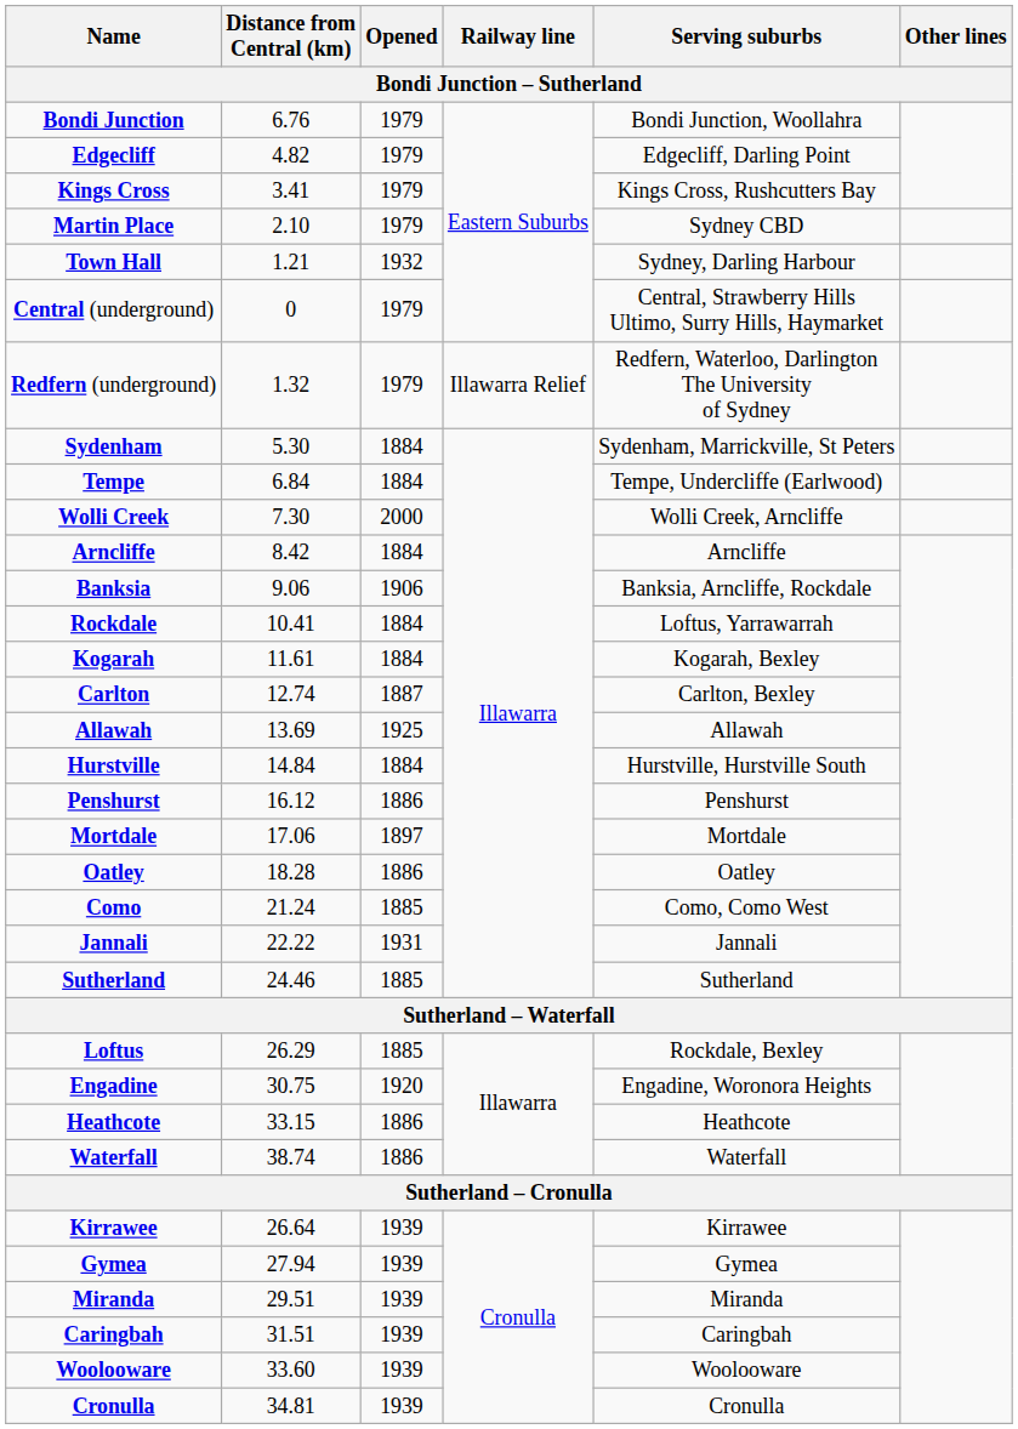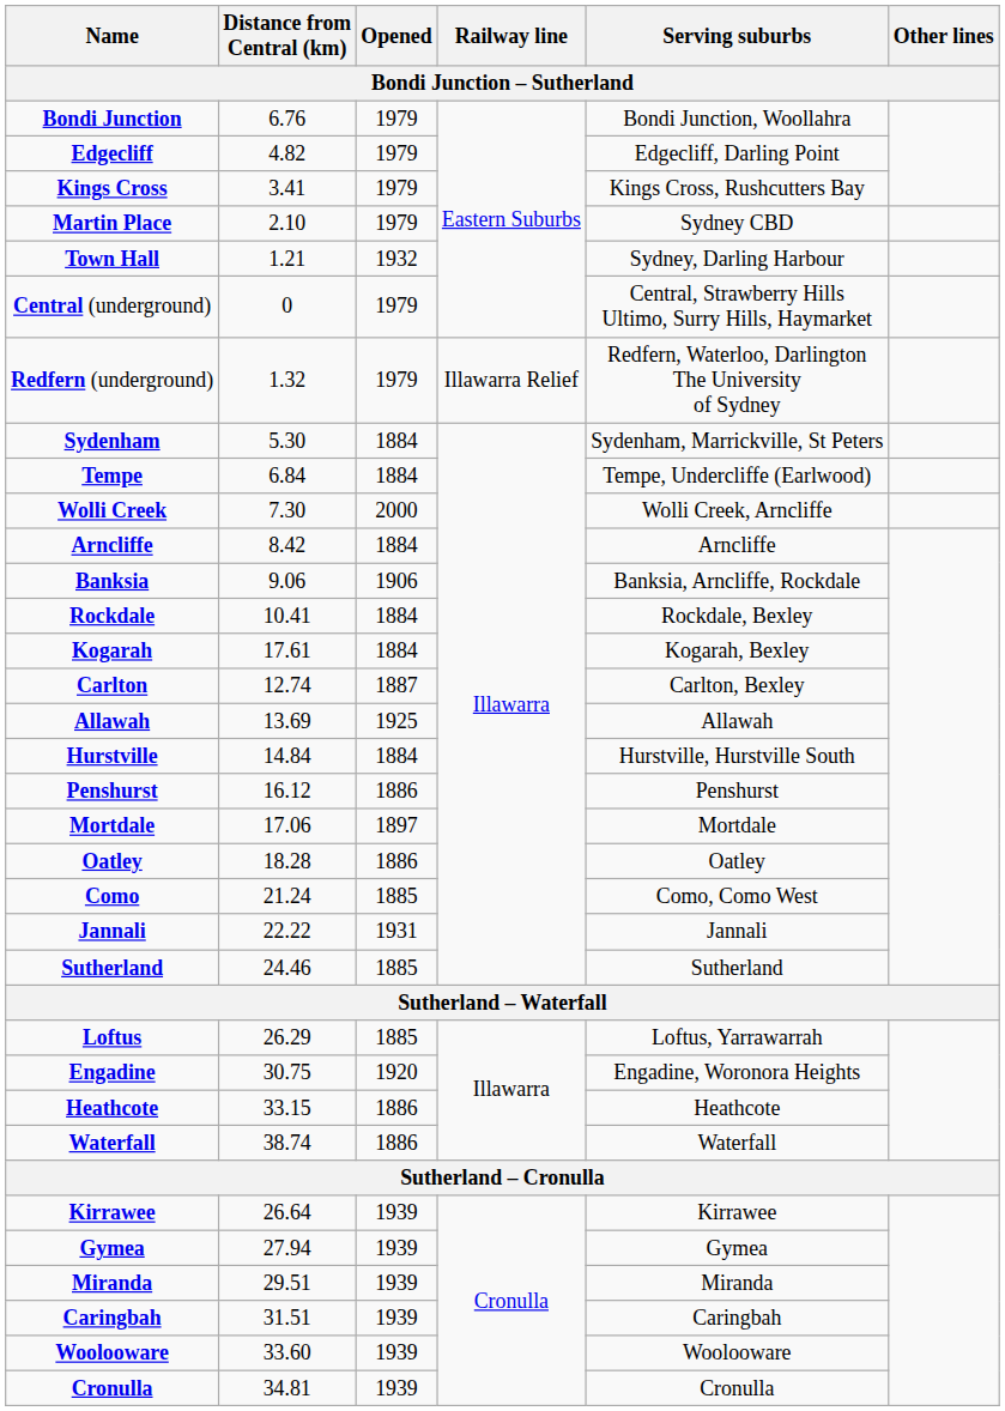 <table class="wikitable" style="text-align:center; font-size:95%; margin-left: auto; margin-right: auto" id="toc">
 <tr>
 <th>Name</th>
 <th>Distance from<br>Central (km)</th>
 <th>Opened</th>
 <th>Railway line</th>
 <th>Serving suburbs</th>
 <th>Other lines</th>
 </tr>
 <tr>
 <th colspan=6 style=background:#><span>Bondi Junction – Sutherland</span></th>
 </tr>
 <tr>
 <td><strong><a href='#'>Bondi Junction</a></strong></td>
 <td>6.76</td>
 <td>1979</td>
 <td rowspan=6><a href='#'>Eastern Suburbs</a></td>
 <td>Bondi Junction, Woollahra</td>
 <td rowspan=3></td>
 </tr>
 <tr>
 <td><strong><a href='#'>Edgecliff</a></strong></td>
 <td>4.82</td>
 <td>1979</td>
 <td>Edgecliff, Darling Point</td>
 </tr>
 <tr>
 <td><strong><a href='#'>Kings Cross</a></strong></td>
 <td>3.41</td>
 <td>1979</td>
 <td>Kings Cross, Rushcutters Bay</td>
 </tr>
 <tr>
 <td><strong><a href='#'>Martin Place</a></strong></td>
 <td>2.10</td>
 <td>1979</td>
 <td>Sydney CBD</td>
 <td></td>
 </tr>
 <tr>
 <td><strong><a href='#'>Town Hall</a></strong></td>
 <td>1.21</td>
 <td>1932</td>
 <td>Sydney, Darling Harbour</td>
 <td></td>
 </tr>
 <tr>
 <td><strong><a href='#'>Central</a></strong> (underground)</td>
 <td>0</td>
 <td>1979</td>
 <td>Central, Strawberry Hills<br>Ultimo, Surry Hills, Haymarket</td>
 <td></td>
 </tr>
 <tr>
 <td><strong><a href='#'>Redfern</a></strong> (underground)</td>
 <td>1.32</td>
 <td>1979</td>
 <td>Illawarra Relief</td>
 <td>Redfern, Waterloo, Darlington<br>The University<br>of Sydney</td>
 <td></td>
 </tr>
 <tr>
 <td><strong><a href='#'>Sydenham</a></strong></td>
 <td>5.30</td>
 <td>1884</td>
 <td rowspan=16><a href='#'>Illawarra</a></td>
 <td>Sydenham, Marrickville, St Peters</td>
 <td></td>
 </tr>
 <tr>
 <td><strong><a href='#'>Tempe</a></strong></td>
 <td>6.84</td>
 <td>1884</td>
 <td>Tempe, Undercliffe (Earlwood)</td>
 <td></td>
 </tr>
 <tr>
 <td><strong><a href='#'>Wolli Creek</a></strong></td>
 <td>7.30</td>
 <td>2000</td>
 <td>Wolli Creek, Arncliffe</td>
 <td></td>
 </tr>
 <tr>
 <td><strong><a href='#'>Arncliffe</a></strong></td>
 <td>8.42</td>
 <td>1884</td>
 <td>Arncliffe</td>
 <td rowspan=13></td>
 </tr>
 <tr>
 <td><strong><a href='#'>Banksia</a></strong></td>
 <td>9.06</td>
 <td>1906</td>
 <td>Banksia, Arncliffe, Rockdale</td>
 </tr>
 <tr>
 <td><strong><a href='#'>Rockdale</a></strong></td>
 <td>10.41</td>
 <td>1884</td>
-<td>Loftus, Yarrawarrah</td>
+<td>Rockdale, Bexley</td>
 </tr>
 <tr>
 <td><strong><a href='#'>Kogarah</a></strong></td>
-<td>11.61</td>
+<td>17.61</td>
 <td>1884</td>
 <td>Kogarah, Bexley</td>
 </tr>
 <tr>
 <td><strong><a href='#'>Carlton</a></strong></td>
 <td>12.74</td>
 <td>1887</td>
 <td>Carlton, Bexley</td>
 </tr>
 <tr>
 <td><strong><a href='#'>Allawah</a></strong></td>
 <td>13.69</td>
 <td>1925</td>
 <td>Allawah</td>
 </tr>
 <tr>
 <td><strong><a href='#'>Hurstville</a></strong></td>
 <td>14.84</td>
 <td>1884</td>
 <td>Hurstville, Hurstville South</td>
 </tr>
 <tr>
 <td><strong><a href='#'>Penshurst</a></strong></td>
 <td>16.12</td>
 <td>1886</td>
 <td>Penshurst</td>
 </tr>
 <tr>
 <td><strong><a href='#'>Mortdale</a></strong></td>
 <td>17.06</td>
 <td>1897</td>
 <td>Mortdale</td>
 </tr>
 <tr>
 <td><strong><a href='#'>Oatley</a></strong></td>
 <td>18.28</td>
 <td>1886</td>
 <td>Oatley</td>
 </tr>
 <tr>
 <td><strong><a href='#'>Como</a></strong></td>
 <td>21.24</td>
 <td>1885</td>
 <td>Como, Como West</td>
 </tr>
 <tr>
 <td><strong><a href='#'>Jannali</a></strong></td>
 <td>22.22</td>
 <td>1931</td>
 <td>Jannali</td>
 </tr>
 <tr>
 <td><strong><a href='#'>Sutherland</a></strong></td>
 <td>24.46</td>
 <td>1885</td>
 <td>Sutherland</td>
 </tr>
 <tr>
 <th colspan=6 style=background:#><span>Sutherland – Waterfall</span></th>
 </tr>
 <tr>
 <td><strong><a href='#'>Loftus</a></strong></td>
 <td>26.29</td>
 <td>1885</td>
 <td rowspan=4>Illawarra</td>
-<td>Rockdale, Bexley</td>
+<td>Loftus, Yarrawarrah</td>
 <td rowspan=4></td>
 </tr>
 <tr>
 <td><strong><a href='#'>Engadine</a></strong></td>
 <td>30.75</td>
 <td>1920</td>
 <td>Engadine, Woronora Heights</td>
 </tr>
 <tr>
 <td><strong><a href='#'>Heathcote</a></strong></td>
 <td>33.15</td>
 <td>1886</td>
 <td>Heathcote</td>
 </tr>
 <tr>
 <td><strong><a href='#'>Waterfall</a></strong></td>
 <td>38.74</td>
 <td>1886</td>
 <td>Waterfall</td>
 </tr>
 <tr>
 <th colspan=6 style=background:#><span>Sutherland – Cronulla</span></th>
 </tr>
 <tr>
 <td><strong><a href='#'>Kirrawee</a></strong></td>
 <td>26.64</td>
 <td>1939</td>
 <td rowspan=6><a href='#'>Cronulla</a></td>
 <td>Kirrawee</td>
 <td rowspan=6></td>
 </tr>
 <tr>
 <td><strong><a href='#'>Gymea</a></strong></td>
 <td>27.94</td>
 <td>1939</td>
 <td>Gymea</td>
 </tr>
 <tr>
 <td><strong><a href='#'>Miranda</a></strong></td>
 <td>29.51</td>
 <td>1939</td>
 <td>Miranda</td>
 </tr>
 <tr>
 <td><strong><a href='#'>Caringbah</a></strong></td>
 <td>31.51</td>
 <td>1939</td>
 <td>Caringbah</td>
 </tr>
 <tr>
 <td><strong><a href='#'>Woolooware</a></strong></td>
 <td>33.60</td>
 <td>1939</td>
 <td>Woolooware</td>
 </tr>
 <tr>
 <td><strong><a href='#'>Cronulla</a></strong></td>
 <td>34.81</td>
 <td>1939</td>
 <td>Cronulla</td>
 </tr>
 </table>
